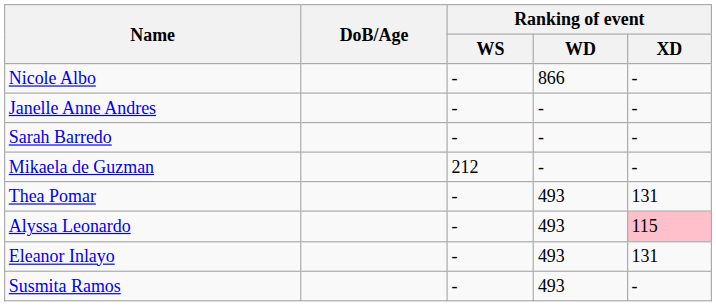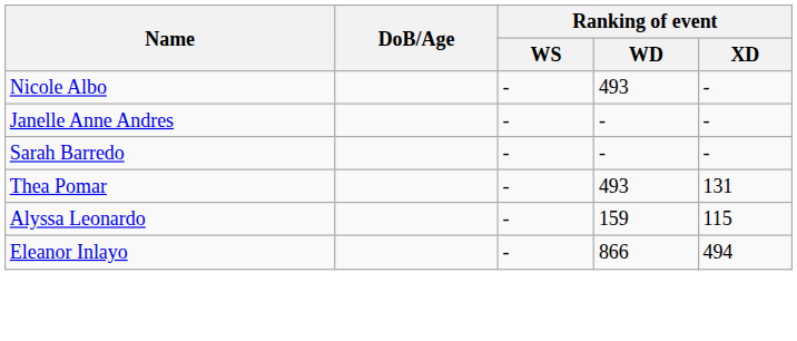 <table class="wikitable" style="width:600px; font-size:95%;">
 <tr>
 <th rowspan="2" align="left">Name</th>
 <th rowspan="2" align="left">DoB/Age</th>
 <th colspan="3" align="center">Ranking of event</th>
 </tr>
 <tr>
 <th align="center">WS</th>
 <th>WD</th>
 <th align="center">XD</th>
 </tr>
 <tr>
 <td><a href='#'>Nicole Albo</a></td>
 <td></td>
 <td>-</td>
-<td>866</td>
+<td>493</td>
 <td>-</td>
 </tr>
 <tr>
 <td><a href='#'>Janelle Anne Andres</a></td>
 <td></td>
 <td>-</td>
 <td>-</td>
 <td>-</td>
 </tr>
 <tr>
 <td><a href='#'>Sarah Barredo</a></td>
 <td></td>
 <td>-</td>
 <td>-</td>
 <td>-</td>
 </tr>
 <tr>
-<td><a href='#'>Mikaela de Guzman</a></td>
-<td></td>
-<td>212</td>
-<td>-</td>
-<td>-</td>
-</tr>
-<tr>
 <td><a href='#'>Thea Pomar</a></td>
 <td></td>
 <td>-</td>
 <td>493</td>
 <td>131</td>
 </tr>
 <tr>
 <td><a href='#'>Alyssa Leonardo</a></td>
 <td></td>
 <td>-</td>
-<td>493</td>
-<td style="background: pink;">115</td>
+<td>159</td>
+<td>115</td>
 </tr>
 <tr>
 <td><a href='#'>Eleanor Inlayo</a></td>
 <td></td>
 <td>-</td>
-<td>493</td>
-<td>131</td>
-</tr>
-<tr>
-<td><a href='#'>Susmita Ramos</a></td>
-<td></td>
-<td>-</td>
-<td>493</td>
-<td>-</td>
+<td>866</td>
+<td>494</td>
 </tr>
 </table>
